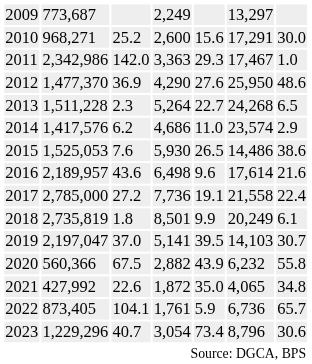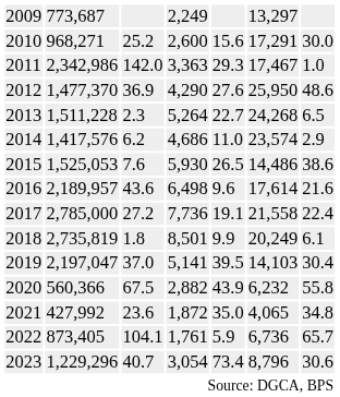 <table class="toccolours sortable" style="padding:0.5em;">
 <tr>
 <th></th>
 <th></th>
 <th></th>
 <th></th>
 <th></th>
 <th></th>
 <th></th>
 </tr>
 <tr style="background:#eee;">
 <td>2009</td>
 <td>773,687</td>
 <td></td>
 <td>2,249</td>
 <td></td>
 <td>13,297</td>
 <td></td>
 </tr>
 <tr style="background:#eee;">
 <td>2010</td>
 <td>968,271</td>
 <td> 25.2</td>
 <td>2,600</td>
 <td> 15.6</td>
 <td>17,291</td>
 <td> 30.0</td>
 </tr>
 <tr style="background:#eee;">
 <td>2011</td>
 <td>2,342,986</td>
 <td> 142.0</td>
 <td>3,363</td>
 <td> 29.3</td>
 <td>17,467</td>
 <td> 1.0</td>
 </tr>
 <tr style="background:#eee;">
 <td>2012</td>
 <td>1,477,370</td>
 <td> 36.9</td>
 <td>4,290</td>
 <td> 27.6</td>
 <td>25,950</td>
 <td> 48.6</td>
 </tr>
 <tr style="background:#eee;">
 <td>2013</td>
 <td>1,511,228</td>
 <td> 2.3</td>
 <td>5,264</td>
 <td> 22.7</td>
 <td>24,268</td>
 <td> 6.5</td>
 </tr>
 <tr style="background:#eee;">
 <td>2014</td>
 <td>1,417,576</td>
 <td> 6.2</td>
 <td>4,686</td>
 <td> 11.0</td>
 <td>23,574</td>
 <td> 2.9</td>
 </tr>
 <tr style="background:#eee;">
 <td>2015</td>
 <td>1,525,053</td>
 <td> 7.6</td>
 <td>5,930</td>
 <td> 26.5</td>
 <td>14,486</td>
 <td> 38.6</td>
 </tr>
 <tr style="background:#eee;">
 <td>2016</td>
 <td>2,189,957</td>
 <td> 43.6</td>
 <td>6,498</td>
 <td> 9.6</td>
 <td>17,614</td>
 <td> 21.6</td>
 </tr>
 <tr style="background:#eee;">
 <td>2017</td>
 <td>2,785,000</td>
 <td> 27.2</td>
 <td>7,736</td>
 <td> 19.1</td>
 <td>21,558</td>
 <td> 22.4</td>
 </tr>
 <tr style="background:#eee;">
 <td>2018</td>
 <td>2,735,819</td>
 <td> 1.8</td>
 <td>8,501</td>
 <td> 9.9</td>
 <td>20,249</td>
 <td> 6.1</td>
 </tr>
 <tr style="background:#eee;">
 <td>2019</td>
 <td>2,197,047</td>
 <td> 37.0</td>
 <td>5,141</td>
 <td> 39.5</td>
 <td>14,103</td>
-<td> 30.7</td>
+<td> 30.4</td>
 </tr>
 <tr style="background:#eee;">
 <td>2020</td>
 <td>560,366</td>
 <td> 67.5</td>
 <td>2,882</td>
 <td> 43.9</td>
 <td>6,232</td>
 <td> 55.8</td>
 </tr>
 <tr style="background:#eee;">
 <td>2021</td>
 <td>427,992</td>
-<td> 22.6</td>
+<td> 23.6</td>
 <td>1,872</td>
 <td> 35.0</td>
 <td>4,065</td>
 <td> 34.8</td>
 </tr>
 <tr style="background:#eee;">
 <td>2022</td>
 <td>873,405</td>
 <td> 104.1</td>
 <td>1,761</td>
 <td> 5.9</td>
 <td>6,736</td>
 <td> 65.7</td>
 </tr>
 <tr style="background:#eee;">
 <td>2023</td>
 <td>1,229,296</td>
 <td> 40.7</td>
 <td>3,054</td>
 <td> 73.4</td>
 <td>8,796</td>
 <td> 30.6</td>
 </tr>
 <tr>
 <td colspan="7" style="text-align:right;"><sup>Source: DGCA, BPS</sup></td>
 </tr>
 </table>
